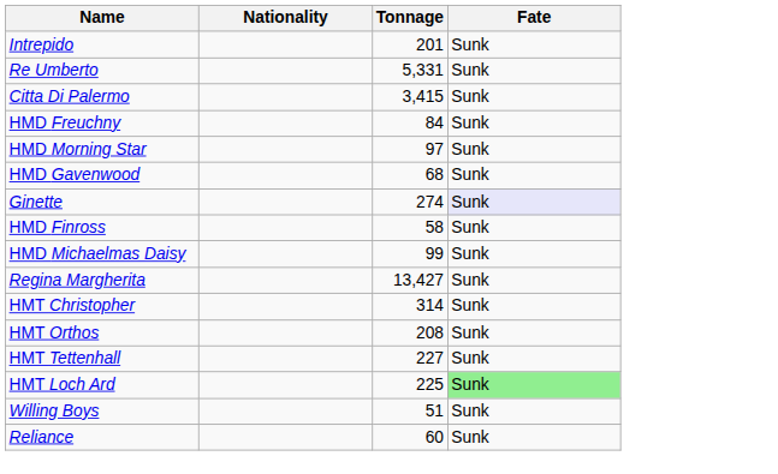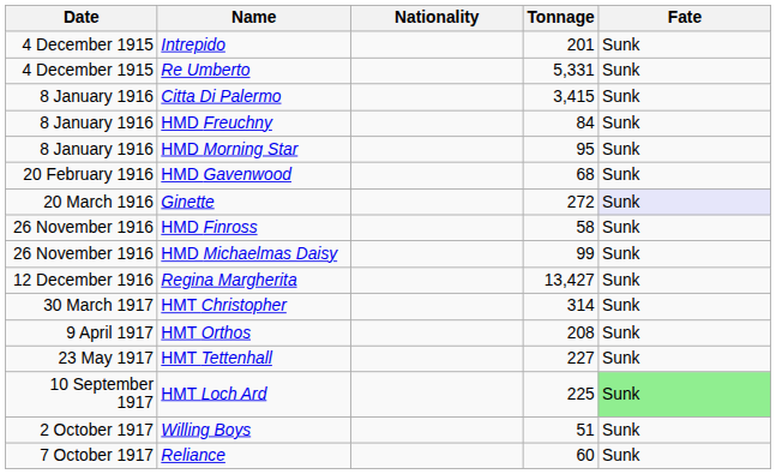 <table class="wikitable sortable">
 <tr>
+<th width="140px">Date</th>
 <th width="180px">Name</th>
 <th width="160px">Nationality</th>
 <th width="25px">Tonnage</th>
 <th width="160px">Fate</th>
 </tr>
 <tr>
+<td align="right">4 December 1915</td>
 <td align="left"><a href='#'><em>Intrepido</em></a></td>
 <td align="left"></td>
 <td align="right">201</td>
 <td align="left">Sunk</td>
 </tr>
 <tr>
+<td align="right">4 December 1915</td>
 <td align="left"><a href='#'><em>Re Umberto</em></a></td>
 <td align="left"></td>
 <td align="right">5,331</td>
 <td align="left">Sunk</td>
 </tr>
 <tr>
+<td align="right">8 January 1916</td>
 <td align="left"><a href='#'><em>Citta Di Palermo</em></a></td>
 <td align="left"></td>
 <td align="right">3,415</td>
 <td align="left">Sunk</td>
 </tr>
 <tr>
+<td align="right">8 January 1916</td>
 <td align="left"><a href='#'>HMD <em>Freuchny</em></a></td>
 <td align="left"></td>
 <td align="right">84</td>
 <td align="left">Sunk</td>
 </tr>
 <tr>
+<td align="right">8 January 1916</td>
 <td align="left"><a href='#'>HMD <em>Morning Star</em></a></td>
 <td align="left"></td>
-<td align="right">97</td>
+<td align="right">95</td>
 <td align="left">Sunk</td>
 </tr>
 <tr>
+<td align="right">20 February 1916</td>
 <td align="left"><a href='#'>HMD <em>Gavenwood</em></a></td>
 <td align="left"></td>
 <td align="right">68</td>
 <td align="left">Sunk</td>
 </tr>
 <tr>
+<td align="right">20 March 1916</td>
 <td align="left"><a href='#'><em>Ginette</em></a></td>
 <td align="left"></td>
-<td align="right">274</td>
+<td align="right">272</td>
 <td align="left" style="background: lavender;">Sunk</td>
 </tr>
 <tr>
+<td align="right">26 November 1916</td>
 <td align="left"><a href='#'>HMD <em>Finross</em></a></td>
 <td align="left"></td>
 <td align="right">58</td>
 <td align="left">Sunk</td>
 </tr>
 <tr>
+<td align="right">26 November 1916</td>
 <td align="left"><a href='#'>HMD <em>Michaelmas Daisy</em></a></td>
 <td align="left"></td>
 <td align="right">99</td>
 <td align="left">Sunk</td>
 </tr>
 <tr>
+<td align="right">12 December 1916</td>
 <td align="left"><a href='#'><em>Regina Margherita</em></a></td>
 <td align="left"></td>
 <td align="right">13,427</td>
 <td align="left">Sunk</td>
 </tr>
 <tr>
+<td align="right">30 March 1917</td>
 <td align="left"><a href='#'>HMT <em>Christopher</em></a></td>
 <td align="left"></td>
 <td align="right">314</td>
 <td align="left">Sunk</td>
 </tr>
 <tr>
+<td align="right">9 April 1917</td>
 <td align="left"><a href='#'>HMT <em>Orthos</em></a></td>
 <td align="left"></td>
 <td align="right">208</td>
 <td align="left">Sunk</td>
 </tr>
 <tr>
+<td align="right">23 May 1917</td>
 <td align="left"><a href='#'>HMT <em>Tettenhall</em></a></td>
 <td align="left"></td>
 <td align="right">227</td>
 <td align="left">Sunk</td>
 </tr>
 <tr>
+<td align="right">10 September 1917</td>
 <td align="left"><a href='#'>HMT <em>Loch Ard</em></a></td>
 <td align="left"></td>
 <td align="right">225</td>
 <td align="left" style="background: lightgreen;">Sunk</td>
 </tr>
 <tr>
+<td align="right">2 October 1917</td>
 <td align="left"><a href='#'><em>Willing Boys</em></a></td>
 <td align="left"></td>
 <td align="right">51</td>
 <td align="left">Sunk</td>
 </tr>
 <tr>
+<td align="right">7 October 1917</td>
 <td align="left"><a href='#'><em>Reliance</em></a></td>
 <td align="left"></td>
 <td align="right">60</td>
 <td align="left">Sunk</td>
 </tr>
 </table>
